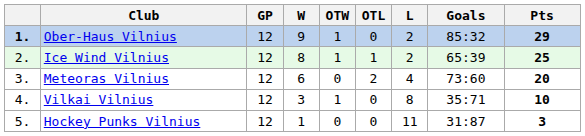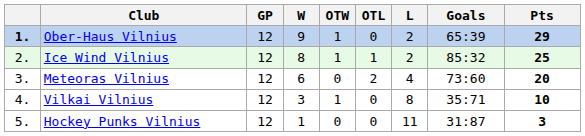 <table class="wikitable">
 <tr>
 <th width="30"></th>
 <th width="200">Club</th>
 <th width="30">GP</th>
 <th width="30">W</th>
 <th width="30">OTW</th>
 <th width="30">OTL</th>
 <th width="30">L</th>
 <th width="70">Goals</th>
 <th width="70">Pts</th>
 </tr>
 <tr bgcolor="#BCD2EE" align="center">
 <td><strong>1.</strong></td>
 <td align="left"><a href='#'>Ober-Haus Vilnius</a></td>
 <td>12</td>
 <td>9</td>
 <td>1</td>
 <td>0</td>
 <td>2</td>
-<td>85:32</td>
+<td>65:39</td>
 <td><strong>29</strong></td>
 </tr>
 <tr bgcolor="#e6fae6" align="center">
 <td>2.</td>
 <td align="left"><a href='#'>Ice Wind Vilnius</a></td>
 <td>12</td>
 <td>8</td>
 <td>1</td>
 <td>1</td>
 <td>2</td>
-<td>65:39</td>
+<td>85:32</td>
 <td><strong>25</strong></td>
 </tr>
 <tr bgcolor="#FFFFFF" align="center">
 <td>3.</td>
 <td align="left"><a href='#'>Meteoras Vilnius</a></td>
 <td>12</td>
 <td>6</td>
 <td>0</td>
 <td>2</td>
 <td>4</td>
 <td>73:60</td>
 <td><strong>20</strong></td>
 </tr>
 <tr bgcolor="#FFFFFF" align="center">
 <td>4.</td>
 <td align="left"><a href='#'>Vilkai Vilnius</a></td>
 <td>12</td>
 <td>3</td>
 <td>1</td>
 <td>0</td>
 <td>8</td>
 <td>35:71</td>
 <td><strong>10</strong></td>
 </tr>
 <tr bgcolor="#FFFFFF" align="center">
 <td>5.</td>
 <td align="left"><a href='#'>Hockey Punks Vilnius</a></td>
 <td>12</td>
 <td>1</td>
 <td>0</td>
 <td>0</td>
 <td>11</td>
 <td>31:87</td>
 <td><strong>3</strong></td>
 </tr>
 </table>
